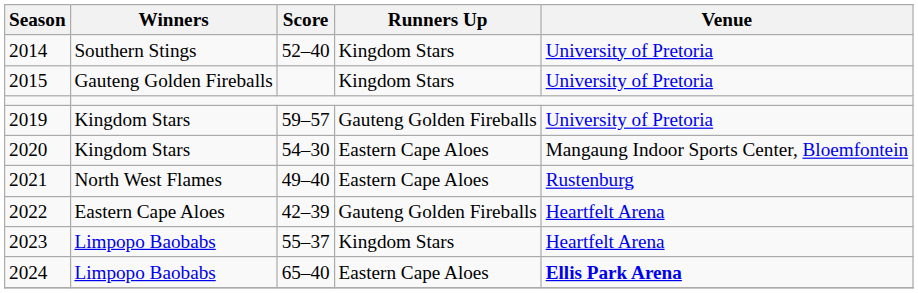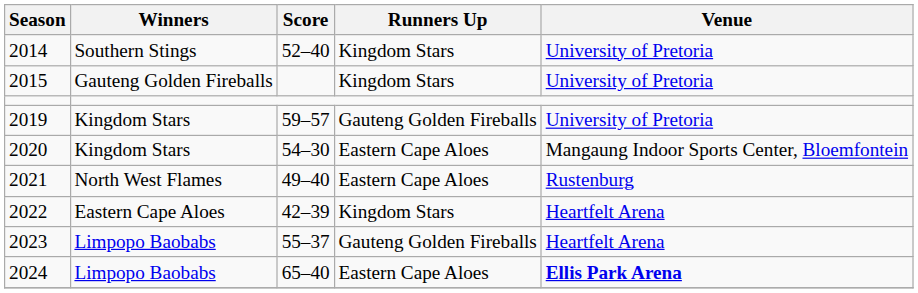 <table class="wikitable collapsible">
 <tr>
 <th>Season</th>
 <th>Winners</th>
 <th>Score</th>
 <th>Runners Up</th>
 <th>Venue</th>
 </tr>
 <tr>
 <td>2014</td>
 <td>Southern Stings</td>
 <td>52–40</td>
 <td>Kingdom Stars</td>
 <td><a href='#'>University of Pretoria</a></td>
 </tr>
 <tr>
 <td>2015</td>
 <td>Gauteng Golden Fireballs</td>
 <td></td>
 <td>Kingdom Stars</td>
 <td><a href='#'>University of Pretoria</a></td>
 </tr>
 <tr>
 <td></td>
 </tr>
 <tr>
 <td>2019</td>
 <td>Kingdom Stars</td>
 <td>59–57</td>
 <td>Gauteng Golden Fireballs</td>
 <td><a href='#'>University of Pretoria</a></td>
 </tr>
 <tr>
 <td>2020</td>
 <td>Kingdom Stars</td>
 <td>54–30</td>
 <td>Eastern Cape Aloes</td>
 <td>Mangaung Indoor Sports Center, <a href='#'>Bloemfontein</a></td>
 </tr>
 <tr>
 <td>2021</td>
 <td>North West Flames</td>
 <td>49–40</td>
 <td>Eastern Cape Aloes</td>
 <td><a href='#'>Rustenburg</a></td>
 </tr>
 <tr>
 <td>2022</td>
 <td>Eastern Cape Aloes</td>
 <td>42–39</td>
-<td>Gauteng Golden Fireballs</td>
+<td>Kingdom Stars</td>
 <td><a href='#'>Heartfelt Arena</a></td>
 </tr>
 <tr>
 <td>2023</td>
 <td><a href='#'>Limpopo Baobabs</a></td>
 <td>55–37</td>
-<td>Kingdom Stars</td>
+<td>Gauteng Golden Fireballs</td>
 <td><a href='#'>Heartfelt Arena</a></td>
 </tr>
 <tr>
 <td>2024</td>
 <td><a href='#'>Limpopo Baobabs</a></td>
 <td>65–40</td>
 <td>Eastern Cape Aloes</td>
 <td><strong><a href='#'>Ellis Park Arena</a></strong></td>
 </tr>
 <tr>
 </tr>
 </table>
